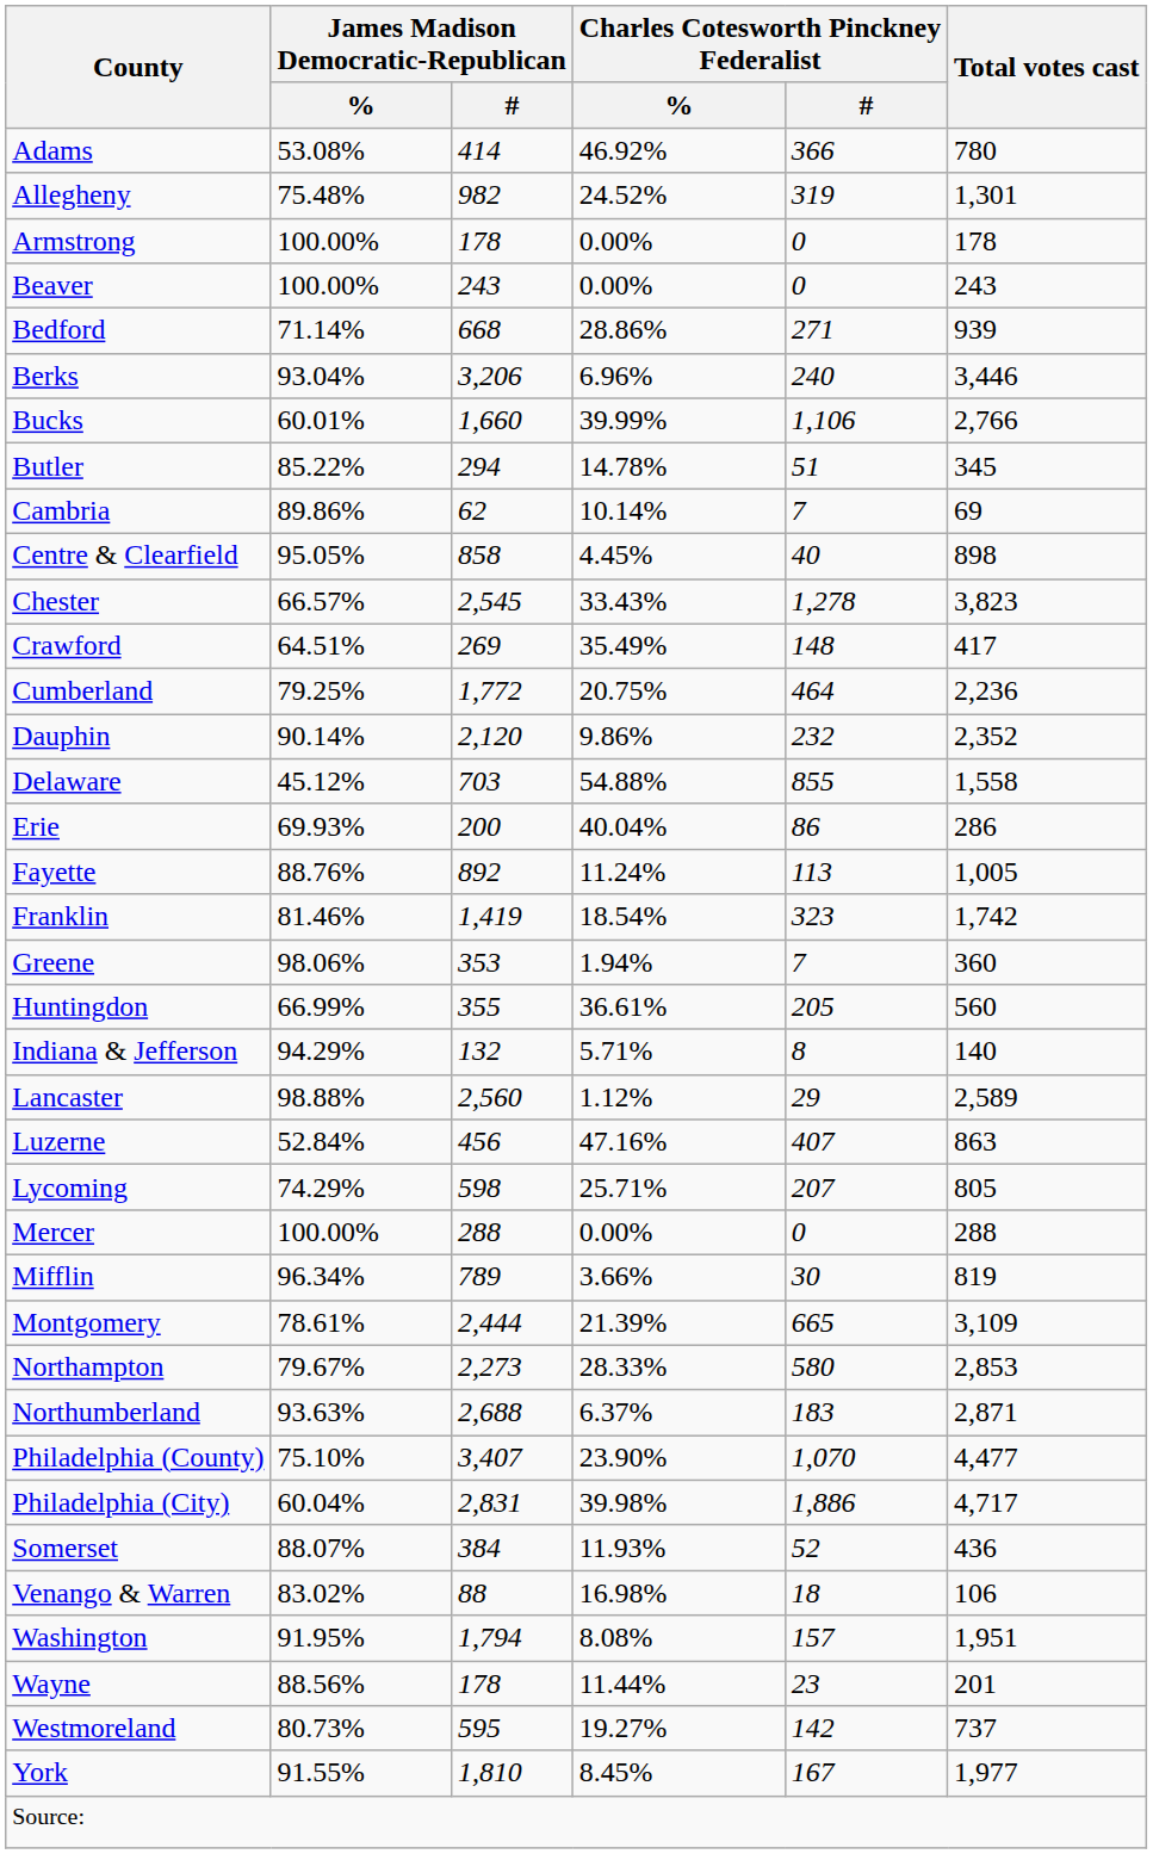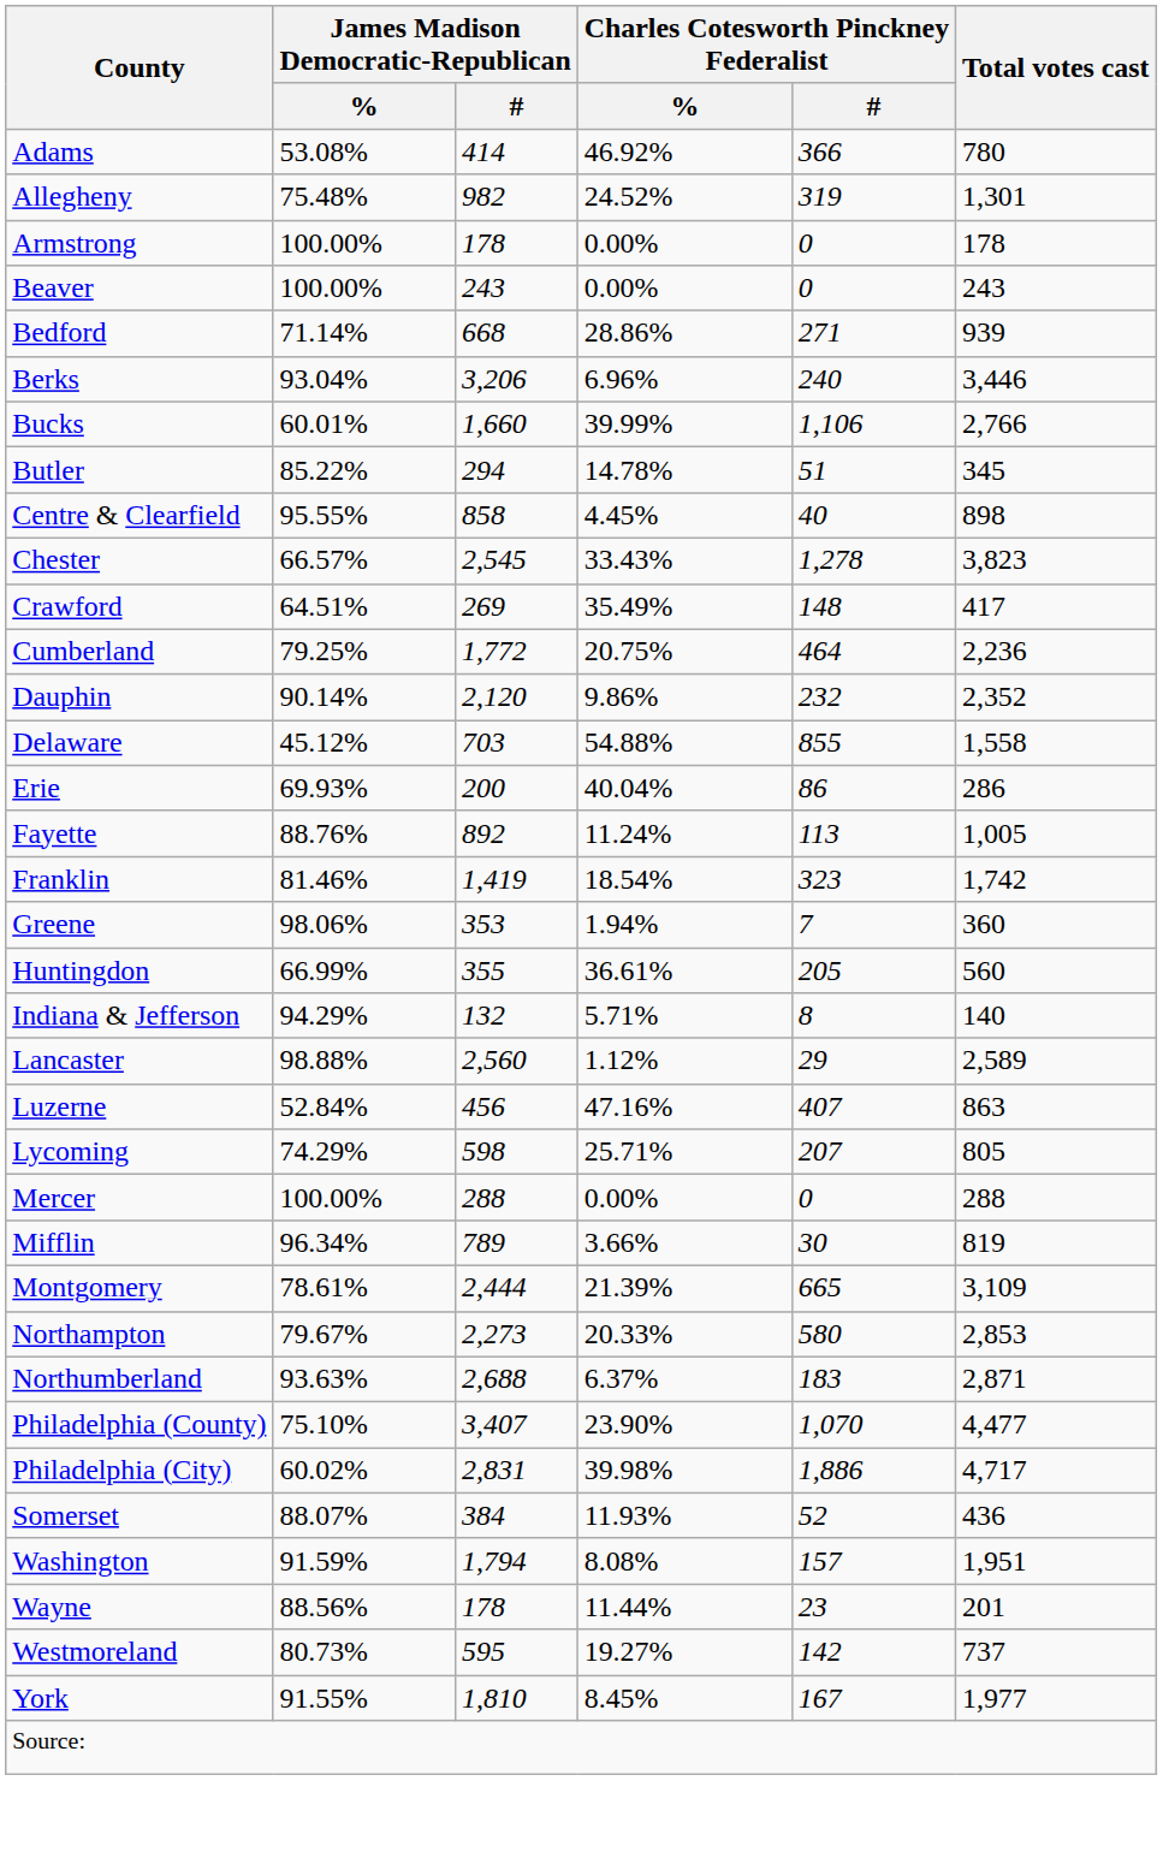 <table class="wikitable sortable">
 <tr>
 <th rowspan="2">County</th>
 <th colspan="2">James Madison<br>Democratic-Republican</th>
 <th colspan="2">Charles Cotesworth Pinckney<br>Federalist</th>
 <th rowspan="2">Total votes cast</th>
 </tr>
 <tr>
 <th>%</th>
 <th>#</th>
 <th>%</th>
 <th>#</th>
 </tr>
 <tr>
 <td><a href='#'>Adams</a></td>
 <td>53.08%</td>
 <td><em>414</em></td>
 <td>46.92%</td>
 <td><em>366</em></td>
 <td>780</td>
 </tr>
 <tr>
 <td><a href='#'>Allegheny</a></td>
 <td>75.48%</td>
 <td><em>982</em></td>
 <td>24.52%</td>
 <td><em>319</em></td>
 <td>1,301</td>
 </tr>
 <tr>
 <td><a href='#'>Armstrong</a></td>
 <td>100.00%</td>
 <td><em>178</em></td>
 <td>0.00%</td>
 <td><em>0</em></td>
 <td>178</td>
 </tr>
 <tr>
 <td><a href='#'>Beaver</a></td>
 <td>100.00%</td>
 <td><em>243</em></td>
 <td>0.00%</td>
 <td><em>0</em></td>
 <td>243</td>
 </tr>
 <tr>
 <td><a href='#'>Bedford</a></td>
 <td>71.14%</td>
 <td><em>668</em></td>
 <td>28.86%</td>
 <td><em>271</em></td>
 <td>939</td>
 </tr>
 <tr>
 <td><a href='#'>Berks</a></td>
 <td>93.04%</td>
 <td><em>3,206</em></td>
 <td>6.96%</td>
 <td><em>240</em></td>
 <td>3,446</td>
 </tr>
 <tr>
 <td><a href='#'>Bucks</a></td>
 <td>60.01%</td>
 <td><em>1,660</em></td>
 <td>39.99%</td>
 <td><em>1,106</em></td>
 <td>2,766</td>
 </tr>
 <tr>
 <td><a href='#'>Butler</a></td>
 <td>85.22%</td>
 <td><em>294</em></td>
 <td>14.78%</td>
 <td><em>51</em></td>
 <td>345</td>
 </tr>
 <tr>
-<td><a href='#'>Cambria</a></td>
-<td>89.86%</td>
-<td><em>62</em></td>
-<td>10.14%</td>
-<td><em>7</em></td>
-<td>69</td>
-</tr>
-<tr>
 <td><a href='#'>Centre</a> & <a href='#'>Clearfield</a></td>
-<td>95.05%</td>
+<td>95.55%</td>
 <td><em>858</em></td>
 <td>4.45%</td>
 <td><em>40</em></td>
 <td>898</td>
 </tr>
 <tr>
 <td><a href='#'>Chester</a></td>
 <td>66.57%</td>
 <td><em>2,545</em></td>
 <td>33.43%</td>
 <td><em>1,278</em></td>
 <td>3,823</td>
 </tr>
 <tr>
 <td><a href='#'>Crawford</a></td>
 <td>64.51%</td>
 <td><em>269</em></td>
 <td>35.49%</td>
 <td><em>148</em></td>
 <td>417</td>
 </tr>
 <tr>
 <td><a href='#'>Cumberland</a></td>
 <td>79.25%</td>
 <td><em>1,772</em></td>
 <td>20.75%</td>
 <td><em>464</em></td>
 <td>2,236</td>
 </tr>
 <tr>
 <td><a href='#'>Dauphin</a></td>
 <td>90.14%</td>
 <td><em>2,120</em></td>
 <td>9.86%</td>
 <td><em>232</em></td>
 <td>2,352</td>
 </tr>
 <tr>
 <td><a href='#'>Delaware</a></td>
 <td>45.12%</td>
 <td><em>703</em></td>
 <td>54.88%</td>
 <td><em>855</em></td>
 <td>1,558</td>
 </tr>
 <tr>
 <td><a href='#'>Erie</a></td>
 <td>69.93%</td>
 <td><em>200</em></td>
 <td>40.04%</td>
 <td><em>86</em></td>
 <td>286</td>
 </tr>
 <tr>
 <td><a href='#'>Fayette</a></td>
 <td>88.76%</td>
 <td><em>892</em></td>
 <td>11.24%</td>
 <td><em>113</em></td>
 <td>1,005</td>
 </tr>
 <tr>
 <td><a href='#'>Franklin</a></td>
 <td>81.46%</td>
 <td><em>1,419</em></td>
 <td>18.54%</td>
 <td><em>323</em></td>
 <td>1,742</td>
 </tr>
 <tr>
 <td><a href='#'>Greene</a></td>
 <td>98.06%</td>
 <td><em>353</em></td>
 <td>1.94%</td>
 <td><em>7</em></td>
 <td>360</td>
 </tr>
 <tr>
 <td><a href='#'>Huntingdon</a></td>
 <td>66.99%</td>
 <td><em>355</em></td>
 <td>36.61%</td>
 <td><em>205</em></td>
 <td>560</td>
 </tr>
 <tr>
 <td><a href='#'>Indiana</a> & <a href='#'>Jefferson</a></td>
 <td>94.29%</td>
 <td><em>132</em></td>
 <td>5.71%</td>
 <td><em>8</em></td>
 <td>140</td>
 </tr>
 <tr>
 <td><a href='#'>Lancaster</a></td>
 <td>98.88%</td>
 <td><em>2,560</em></td>
 <td>1.12%</td>
 <td><em>29</em></td>
 <td>2,589</td>
 </tr>
 <tr>
 <td><a href='#'>Luzerne</a></td>
 <td>52.84%</td>
 <td><em>456</em></td>
 <td>47.16%</td>
 <td><em>407</em></td>
 <td>863</td>
 </tr>
 <tr>
 <td><a href='#'>Lycoming</a></td>
 <td>74.29%</td>
 <td><em>598</em></td>
 <td>25.71%</td>
 <td><em>207</em></td>
 <td>805</td>
 </tr>
 <tr>
 <td><a href='#'>Mercer</a></td>
 <td>100.00%</td>
 <td><em>288</em></td>
 <td>0.00%</td>
 <td><em>0</em></td>
 <td>288</td>
 </tr>
 <tr>
 <td><a href='#'>Mifflin</a></td>
 <td>96.34%</td>
 <td><em>789</em></td>
 <td>3.66%</td>
 <td><em>30</em></td>
 <td>819</td>
 </tr>
 <tr>
 <td><a href='#'>Montgomery</a></td>
 <td>78.61%</td>
 <td><em>2,444</em></td>
 <td>21.39%</td>
 <td><em>665</em></td>
 <td>3,109</td>
 </tr>
 <tr>
 <td><a href='#'>Northampton</a></td>
 <td>79.67%</td>
 <td><em>2,273</em></td>
-<td>28.33%</td>
+<td>20.33%</td>
 <td><em>580</em></td>
 <td>2,853</td>
 </tr>
 <tr>
 <td><a href='#'>Northumberland</a></td>
 <td>93.63%</td>
 <td><em>2,688</em></td>
 <td>6.37%</td>
 <td><em>183</em></td>
 <td>2,871</td>
 </tr>
 <tr>
 <td><a href='#'>Philadelphia (County)</a></td>
 <td>75.10%</td>
 <td><em>3,407</em></td>
 <td>23.90%</td>
 <td><em>1,070</em></td>
 <td>4,477</td>
 </tr>
 <tr>
 <td><a href='#'>Philadelphia (City)</a></td>
-<td>60.04%</td>
+<td>60.02%</td>
 <td><em>2,831</em></td>
 <td>39.98%</td>
 <td><em>1,886</em></td>
 <td>4,717</td>
 </tr>
 <tr>
 <td><a href='#'>Somerset</a></td>
 <td>88.07%</td>
 <td><em>384</em></td>
 <td>11.93%</td>
 <td><em>52</em></td>
 <td>436</td>
 </tr>
 <tr>
-<td><a href='#'>Venango</a> & <a href='#'>Warren</a></td>
-<td>83.02%</td>
-<td><em>88</em></td>
-<td>16.98%</td>
-<td><em>18</em></td>
-<td>106</td>
-</tr>
-<tr>
 <td><a href='#'>Washington</a></td>
-<td>91.95%</td>
+<td>91.59%</td>
 <td><em>1,794</em></td>
 <td>8.08%</td>
 <td><em>157</em></td>
 <td>1,951</td>
 </tr>
 <tr>
 <td><a href='#'>Wayne</a></td>
 <td>88.56%</td>
 <td><em>178</em></td>
 <td>11.44%</td>
 <td><em>23</em></td>
 <td>201</td>
 </tr>
 <tr>
 <td><a href='#'>Westmoreland</a></td>
 <td>80.73%</td>
 <td><em>595</em></td>
 <td>19.27%</td>
 <td><em>142</em></td>
 <td>737</td>
 </tr>
 <tr>
 <td><a href='#'>York</a></td>
 <td>91.55%</td>
 <td><em>1,810</em></td>
 <td>8.45%</td>
 <td><em>167</em></td>
 <td>1,977</td>
 </tr>
 <tr>
 <td colspan=6><sup>Source: </sup></td>
 </tr>
 </table>
